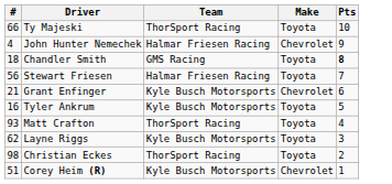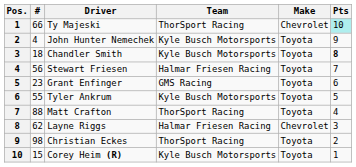 <table class="wikitable" style="font-size:95%">
 <tr>
+<th>Pos.</th>
 <th>#</th>
 <th>Driver</th>
 <th>Team</th>
 <th>Make</th>
 <th>Pts</th>
 </tr>
 <tr>
+<th>1</th>
 <td>66</td>
 <td>Ty Majeski</td>
 <td>ThorSport Racing</td>
-<td>Toyota</td>
-<td>10</td>
+<td>Chevrolet</td>
+<td style="background: paleturquoise;">10</td>
 </tr>
 <tr>
+<th>2</th>
 <td>4</td>
 <td>John Hunter Nemechek</td>
-<td>Halmar Friesen Racing</td>
-<td>Chevrolet</td>
+<td>Kyle Busch Motorsports</td>
+<td>Toyota</td>
 <td>9</td>
 </tr>
 <tr>
+<th>3</th>
 <td>18</td>
 <td>Chandler Smith</td>
-<td>GMS Racing</td>
+<td>Kyle Busch Motorsports</td>
 <td>Toyota</td>
 <td><strong>8</strong></td>
 </tr>
 <tr>
+<th>4</th>
 <td>56</td>
 <td>Stewart Friesen</td>
 <td>Halmar Friesen Racing</td>
 <td>Toyota</td>
 <td>7</td>
 </tr>
 <tr>
-<td>21</td>
+<th>5</th>
+<td>23</td>
 <td>Grant Enfinger</td>
-<td>Kyle Busch Motorsports</td>
-<td>Chevrolet</td>
+<td>GMS Racing</td>
+<td>Toyota</td>
 <td>6</td>
 </tr>
 <tr>
-<td>16</td>
+<th>6</th>
+<td>55</td>
 <td>Tyler Ankrum</td>
 <td>Kyle Busch Motorsports</td>
 <td>Toyota</td>
 <td>5</td>
 </tr>
 <tr>
-<td>93</td>
+<th>7</th>
+<td>88</td>
 <td>Matt Crafton</td>
 <td>ThorSport Racing</td>
 <td>Toyota</td>
 <td>4</td>
 </tr>
 <tr>
+<th>8</th>
 <td>62</td>
 <td>Layne Riggs</td>
-<td>Kyle Busch Motorsports</td>
-<td>Toyota</td>
+<td>Halmar Friesen Racing</td>
+<td>Chevrolet</td>
 <td>3</td>
 </tr>
 <tr>
+<th>9</th>
 <td>98</td>
 <td>Christian Eckes</td>
 <td>ThorSport Racing</td>
 <td>Toyota</td>
 <td>2</td>
 </tr>
 <tr>
-<td>51</td>
+<th>10</th>
+<td>15</td>
 <td>Corey Heim <strong>(R)</strong></td>
 <td>Kyle Busch Motorsports</td>
-<td>Chevrolet</td>
+<td>Toyota</td>
 <td>1</td>
 </tr>
 </table>
